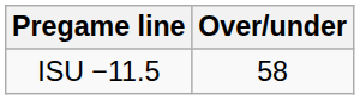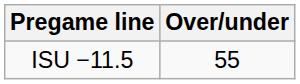 <table class="wikitable">
 <tr align="center">
 <th style=>Pregame line</th>
 <th style=>Over/under</th>
 </tr>
 <tr align="center">
 <td>ISU −11.5</td>
-<td>58</td>
+<td>55</td>
 </tr>
 </table>
